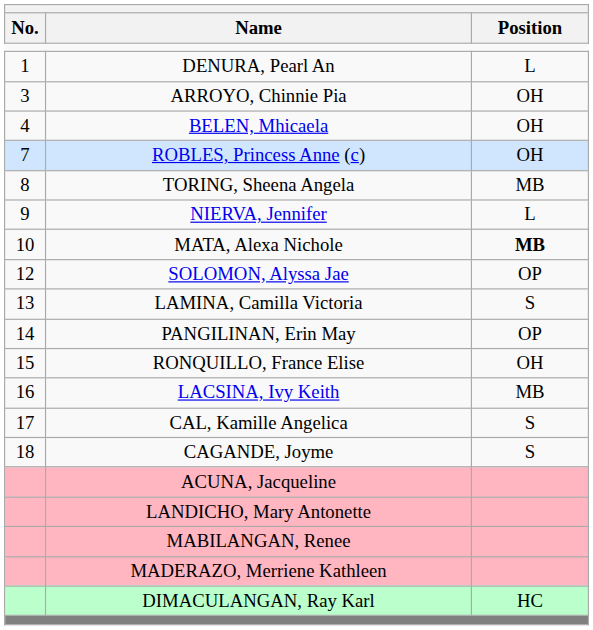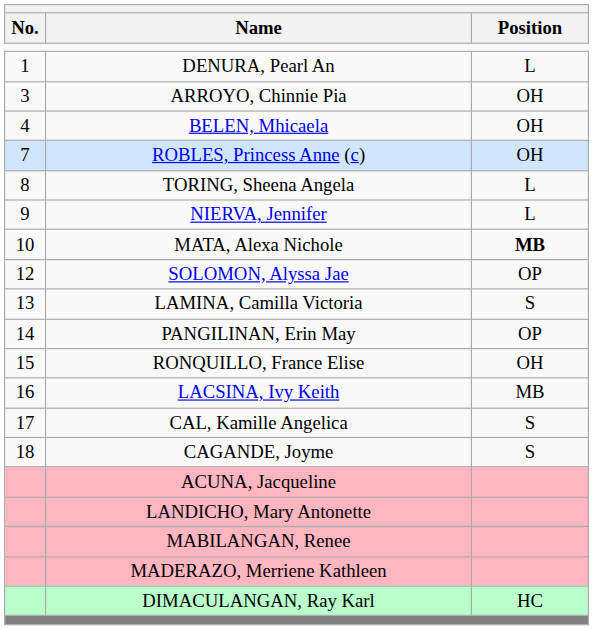 <table class='wikitable mw-collapsible mw-collapsed' style='text-align: center; width: 500px; border: none;'>
 <tr>
 <th style='text-align: left;' colspan=3></th>
 </tr>
 <tr>
 <th style='width: 7%;'>No.</th>
 <th>Name</th>
 <th style='width: 20%;'>Position</th>
 </tr>
 <tr>
 <td style='border: none;'></td>
 </tr>
 <tr>
 <td>1</td>
 <td>DENURA, Pearl An</td>
 <td>L</td>
 </tr>
 <tr>
 <td>3</td>
 <td>ARROYO, Chinnie Pia</td>
 <td>OH</td>
 </tr>
 <tr>
 <td>4</td>
 <td><a href='#'>BELEN, Mhicaela</a></td>
 <td>OH</td>
 </tr>
 <tr bgcolor=#D0E6FF>
 <td>7</td>
 <td><a href='#'>ROBLES, Princess Anne</a> (<a href='#'>c</a>)</td>
 <td>OH</td>
 </tr>
 <tr>
 <td>8</td>
 <td>TORING, Sheena Angela</td>
-<td>MB</td>
+<td>L</td>
 </tr>
 <tr>
 <td>9</td>
 <td><a href='#'>NIERVA, Jennifer</a></td>
 <td>L</td>
 </tr>
 <tr>
 <td>10</td>
 <td>MATA, Alexa Nichole</td>
 <td><strong>MB</strong></td>
 </tr>
 <tr>
 <td>12</td>
 <td><a href='#'>SOLOMON, Alyssa Jae</a></td>
 <td>OP</td>
 </tr>
 <tr>
 <td>13</td>
 <td>LAMINA, Camilla Victoria</td>
 <td>S</td>
 </tr>
 <tr>
 <td>14</td>
 <td>PANGILINAN, Erin May</td>
 <td>OP</td>
 </tr>
 <tr>
 <td>15</td>
 <td>RONQUILLO, France Elise</td>
 <td>OH</td>
 </tr>
 <tr>
 <td>16</td>
 <td><a href='#'>LACSINA, Ivy Keith</a></td>
 <td>MB</td>
 </tr>
 <tr>
 <td>17</td>
 <td>CAL, Kamille Angelica</td>
 <td>S</td>
 </tr>
 <tr>
 <td>18</td>
 <td>CAGANDE, Joyme</td>
 <td>S</td>
 </tr>
 <tr bgcolor=#FFB6C1>
 <td></td>
 <td>ACUNA, Jacqueline</td>
 <td></td>
 </tr>
 <tr bgcolor=#FFB6C1>
 <td></td>
 <td>LANDICHO, Mary Antonette</td>
 <td></td>
 </tr>
 <tr bgcolor=#FFB6C1>
 <td></td>
 <td>MABILANGAN, Renee</td>
 <td></td>
 </tr>
 <tr bgcolor=#FFB6C1>
 <td></td>
 <td>MADERAZO, Merriene Kathleen</td>
 <td></td>
 </tr>
 <tr bgcolor=#BBFFCC>
 <td></td>
 <td>DIMACULANGAN, Ray Karl</td>
 <td>HC</td>
 </tr>
 <tr>
 <th style='background: grey;' colspan=3></th>
 </tr>
 </table>
